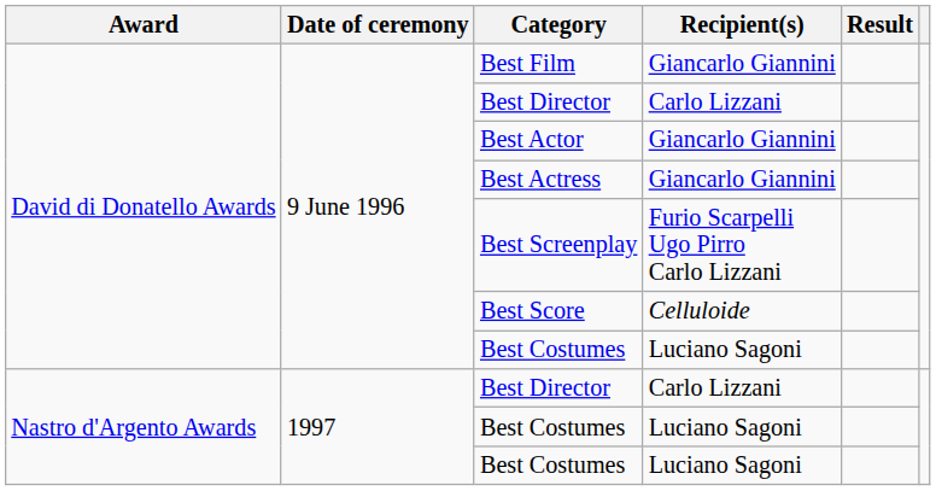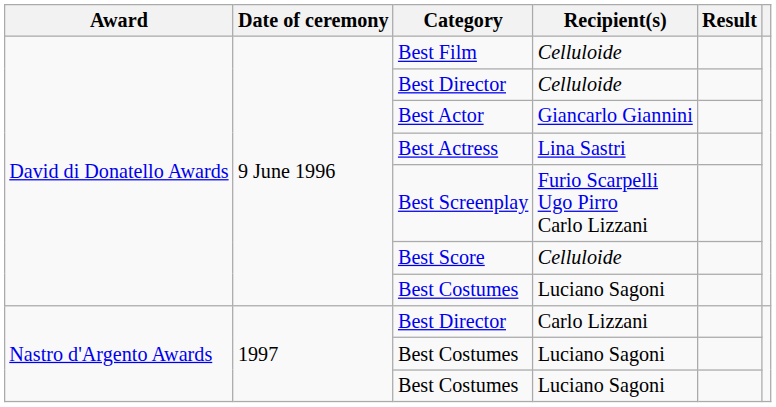 <table class="wikitable plainrowheaders sortable">
 <tr>
 <th scope="col">Award</th>
 <th scope="col">Date of ceremony</th>
 <th scope="col">Category</th>
 <th scope="col">Recipient(s)</th>
 <th scope="col">Result</th>
 <th scope="col" class="unsortable"></th>
 </tr>
 <tr>
 <td rowspan="7"><a href='#'>David di Donatello Awards</a></td>
 <td rowspan="7">9 June 1996</td>
 <td><a href='#'>Best Film</a></td>
-<td><a href='#'>Giancarlo Giannini</a></td>
+<td><em>Celluloide</em></td>
 <td></td>
 <td rowspan="7" style="text-align: center;"></td>
 </tr>
 <tr>
 <td><a href='#'>Best Director</a></td>
-<td><a href='#'>Carlo Lizzani</a></td>
+<td><em>Celluloide</em></td>
 <td></td>
 </tr>
 <tr>
 <td><a href='#'>Best Actor</a></td>
 <td><a href='#'>Giancarlo Giannini</a></td>
 <td></td>
 </tr>
 <tr>
 <td><a href='#'>Best Actress</a></td>
-<td><a href='#'>Giancarlo Giannini</a></td>
+<td><a href='#'>Lina Sastri</a></td>
 <td></td>
 </tr>
 <tr>
 <td><a href='#'>Best Screenplay</a></td>
 <td><a href='#'>Furio Scarpelli</a><br><a href='#'>Ugo Pirro</a><br>Carlo Lizzani</td>
 <td></td>
 </tr>
 <tr>
 <td><a href='#'>Best Score</a></td>
 <td><em>Celluloide</em></td>
 <td></td>
 </tr>
 <tr>
 <td><a href='#'>Best Costumes</a></td>
 <td>Luciano Sagoni</td>
 <td></td>
 </tr>
 <tr>
 <td rowspan="3"><a href='#'>Nastro d'Argento Awards</a></td>
 <td rowspan="3">1997</td>
 <td><a href='#'>Best Director</a></td>
 <td>Carlo Lizzani</td>
 <td></td>
 <td rowspan="3" style="text-align: center;"></td>
 </tr>
 <tr>
 <td>Best Costumes</td>
 <td>Luciano Sagoni</td>
 <td></td>
 </tr>
 <tr>
 <td>Best Costumes</td>
 <td>Luciano Sagoni</td>
 <td></td>
 </tr>
 </table>
